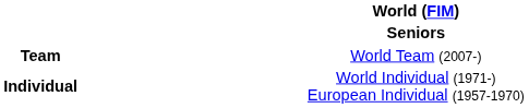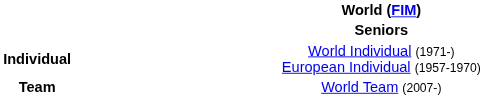 <table class="toccolours" style="text-align: center; width: 60%">
 <tr>
 <th rowspan=2></th>
 <th>World (<a href='#'>FIM</a>)</th>
 </tr>
 <tr>
 <th>Seniors</th>
 </tr>
 <tr>
+<th>Individual</th>
+<td><a href='#'>World Individual</a> <small>(1971-)</small> <br><a href='#'>European Individual</a> <small>(1957-1970)</small></td>
+</tr>
+<tr>
 <th>Team</th>
 <td><a href='#'>World Team</a> <small>(2007-)</small></td>
 </tr>
-<tr>
-<th>Individual</th>
-<td><a href='#'>World Individual</a> <small>(1971-)</small> <br><a href='#'>European Individual</a> <small>(1957-1970)</small></td>
-</tr>
 </table>
